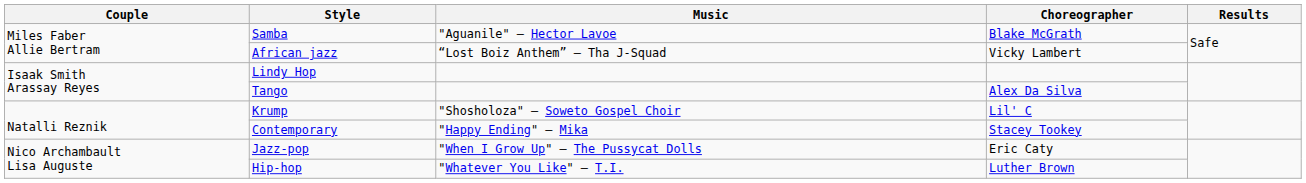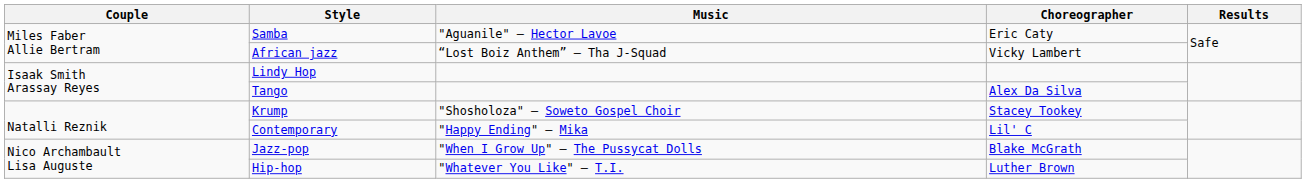 <table class="wikitable" width="90%">
 <tr>
 <th>Couple</th>
 <th>Style</th>
 <th>Music</th>
 <th>Choreographer</th>
 <th>Results</th>
 </tr>
 <tr>
 <td rowspan="2">Miles Faber <br> Allie Bertram</td>
 <td><a href='#'>Samba</a></td>
 <td>"Aguanile" – <a href='#'>Hector Lavoe</a></td>
-<td><a href='#'>Blake McGrath</a></td>
+<td>Eric Caty</td>
 <td rowspan="2">Safe</td>
 </tr>
 <tr>
 <td><a href='#'>African jazz</a></td>
 <td>“Lost Boiz Anthem” – Tha J-Squad</td>
 <td>Vicky Lambert</td>
 </tr>
 <tr>
 <td rowspan="2">Isaak Smith <br> Arassay Reyes</td>
 <td><a href='#'>Lindy Hop</a></td>
 <td></td>
 <td></td>
 <td rowspan="2"> <br> </td>
 </tr>
 <tr>
 <td><a href='#'>Tango</a></td>
 <td></td>
 <td><a href='#'>Alex Da Silva</a></td>
 </tr>
 <tr>
 <td rowspan="2"> <br> Natalli Reznik</td>
 <td><a href='#'>Krump</a></td>
 <td>"Shosholoza" – <a href='#'>Soweto Gospel Choir</a></td>
-<td><a href='#'>Lil' C</a></td>
+<td><a href='#'>Stacey Tookey</a></td>
 <td rowspan="2"></td>
 </tr>
 <tr>
 <td><a href='#'>Contemporary</a></td>
 <td>"<a href='#'>Happy Ending</a>" – <a href='#'>Mika</a></td>
-<td><a href='#'>Stacey Tookey</a></td>
+<td><a href='#'>Lil' C</a></td>
 </tr>
 <tr>
 <td rowspan="2">Nico Archambault <br> Lisa Auguste</td>
 <td><a href='#'>Jazz-pop</a></td>
 <td>"<a href='#'>When I Grow Up</a>" – <a href='#'>The Pussycat Dolls</a></td>
-<td>Eric Caty</td>
+<td><a href='#'>Blake McGrath</a></td>
 <td rowspan="2"></td>
 </tr>
 <tr>
 <td><a href='#'>Hip-hop</a></td>
 <td>"<a href='#'>Whatever You Like</a>" – <a href='#'>T.I.</a></td>
 <td><a href='#'>Luther Brown</a></td>
 </tr>
 </table>
